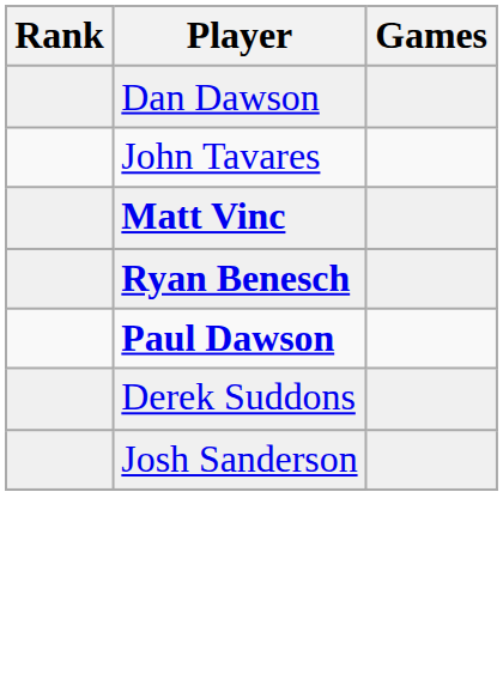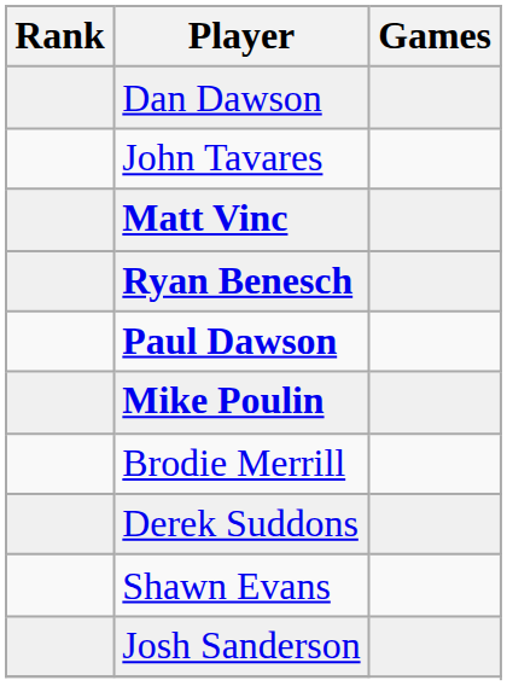 <table class="wikitable">
 <tr align="left" bgcolor="#e0e0e0">
 <th>Rank</th>
 <th>Player</th>
 <th>Games</th>
 </tr>
 <tr align="left" bgcolor="#f0f0f0">
 <td></td>
 <td><a href='#'>Dan Dawson</a></td>
 <td></td>
 </tr>
 <tr align="left">
 <td></td>
 <td><a href='#'>John Tavares</a></td>
 <td></td>
 </tr>
 <tr align="left" bgcolor="#f0f0f0">
 <td></td>
 <td><strong><a href='#'>Matt Vinc</a></strong></td>
 <td></td>
 </tr>
 <tr align="left" bgcolor="#f0f0f0">
 <td></td>
 <td><strong><a href='#'>Ryan Benesch</a></strong></td>
 <td></td>
 </tr>
 <tr align="left">
 <td></td>
 <td><strong><a href='#'>Paul Dawson</a></strong></td>
 <td></td>
 </tr>
 <tr align="left" bgcolor="#f0f0f0">
 <td></td>
+<td><strong><a href='#'>Mike Poulin</a></strong></td>
+<td></td>
+</tr>
+<tr align="left">
+<td></td>
+<td><a href='#'>Brodie Merrill</a></td>
+<td></td>
+</tr>
+<tr align="left" bgcolor="#f0f0f0">
+<td></td>
 <td><a href='#'>Derek Suddons</a></td>
+<td></td>
+</tr>
+<tr align="left">
+<td></td>
+<td><a href='#'>Shawn Evans</a></td>
 <td></td>
 </tr>
 <tr align="left" bgcolor="#f0f0f0">
 <td></td>
 <td><a href='#'>Josh Sanderson</a></td>
 <td rowspan="3"></td>
 </tr>
 <tr align="left">
 </tr>
 </table>
